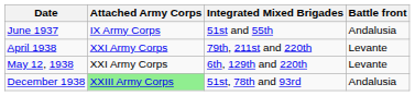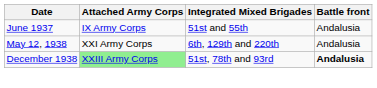 <table class = "wikitable">
 <tr>
 <th>Date</th>
 <th>Attached Army Corps</th>
 <th>Integrated Mixed Brigades</th>
 <th>Battle front</th>
 </tr>
 <tr>
 <td><a href='#'>June 1937</a></td>
 <td><a href='#'>IX Army Corps</a></td>
 <td><a href='#'>51st</a> and <a href='#'>55th</a></td>
 <td>Andalusia</td>
 </tr>
 <tr>
-<td><a href='#'>April 1938</a></td>
-<td><a href='#'>XXI Army Corps</a></td>
-<td><a href='#'>79th</a>, <a href='#'>211st</a> and <a href='#'>220th</a></td>
-<td>Levante</td>
-</tr>
-<tr>
 <td><a href='#'>May 12</a>, <a href='#'>1938</a></td>
 <td>XXI Army Corps</td>
 <td><a href='#'>6th</a>, <a href='#'>129th</a> and <a href='#'>220th</a></td>
-<td>Levante</td>
+<td>Andalusia</td>
 </tr>
 <tr>
 <td><a href='#'>December 1938</a></td>
 <td style="background: lightgreen;"><a href='#'>XXIII Army Corps</a></td>
 <td><a href='#'>51st</a>, <a href='#'>78th</a> and <a href='#'>93rd</a></td>
-<td>Andalusia</td>
+<td><strong>Andalusia</strong></td>
 </tr>
 </table>
